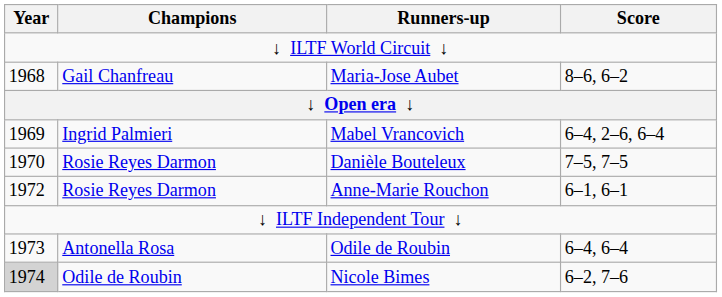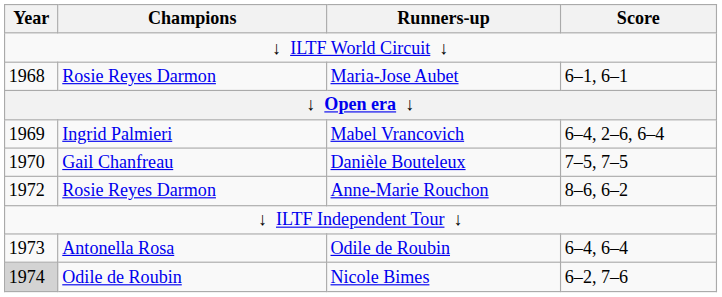 <table class="wikitable sortable">
 <tr>
 <th style="width:40px">Year</th>
 <th style="width:230px">Champions</th>
 <th style="width:200px">Runners-up</th>
 <th style="width:130px" class="unsortable">Score</th>
 </tr>
 <tr>
 <td colspan=4 align=center>↓  <a href='#'>ILTF World Circuit</a>  ↓</td>
 </tr>
 <tr>
 <td>1968</td>
-<td> <a href='#'>Gail Chanfreau</a></td>
+<td> <a href='#'>Rosie Reyes Darmon</a></td>
 <td> <a href='#'>Maria-Jose Aubet</a></td>
-<td>8–6, 6–2</td>
+<td>6–1, 6–1</td>
 </tr>
 <tr>
 <th colspan=4 align=center>↓  <a href='#'>Open era</a>  ↓</th>
 </tr>
 <tr>
 <td>1969</td>
 <td> <a href='#'>Ingrid Palmieri</a></td>
 <td> <a href='#'>Mabel Vrancovich</a></td>
 <td>6–4, 2–6, 6–4</td>
 </tr>
 <tr>
 <td>1970</td>
-<td> <a href='#'>Rosie Reyes Darmon</a></td>
+<td> <a href='#'>Gail Chanfreau</a></td>
 <td> <a href='#'>Danièle Bouteleux</a></td>
 <td>7–5, 7–5</td>
 </tr>
 <tr>
 <td>1972</td>
 <td> <a href='#'>Rosie Reyes Darmon</a></td>
 <td> <a href='#'>Anne-Marie Rouchon</a></td>
-<td>6–1, 6–1</td>
+<td>8–6, 6–2</td>
 </tr>
 <tr>
 <td colspan=4 align=center>↓  <a href='#'>ILTF Independent Tour</a>  ↓</td>
 </tr>
 <tr>
 <td>1973</td>
 <td> <a href='#'>Antonella Rosa</a></td>
 <td> <a href='#'>Odile de Roubin</a></td>
 <td>6–4, 6–4</td>
 </tr>
 <tr>
 <td style="background: lightgrey;">1974</td>
 <td> <a href='#'>Odile de Roubin</a></td>
 <td> <a href='#'>Nicole Bimes</a></td>
 <td>6–2, 7–6</td>
 </tr>
 </table>
